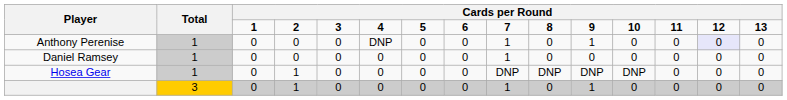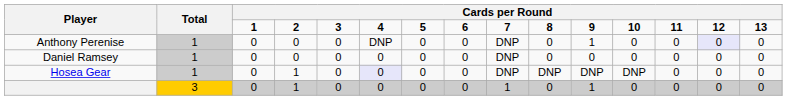 <table class="wikitable" style="text-align:center; line-height: 90%; font-size:90%;" width=80%>
 <tr>
 <th rowspan=2 width=18%>Player</th>
 <th rowspan=2 width=9%>Total</th>
 <th colspan=13>Cards per Round</th>
 </tr>
 <tr>
 <td width=5%><strong>1</strong></td>
 <td width=5%><strong>2</strong></td>
 <td width=5%><strong>3</strong></td>
 <td width=5%><strong>4</strong></td>
 <td width=5%><strong>5</strong></td>
 <td width=5%><strong>6</strong></td>
 <td width=5%><strong>7</strong></td>
 <td width=5%><strong>8</strong></td>
 <td width=5%><strong>9</strong></td>
 <td width=5%><strong>10</strong></td>
 <td width=5%><strong>11</strong></td>
 <td width=5%><strong>12</strong></td>
 <td width=5%><strong>13</strong></td>
 </tr>
 <tr>
 <td>Anthony Perenise</td>
 <td bgcolor=#cccccc>1</td>
 <td>0</td>
 <td>0</td>
 <td>0</td>
 <td>DNP</td>
 <td>0</td>
 <td>0</td>
-<td>1</td>
+<td>DNP</td>
 <td>0</td>
 <td>1</td>
 <td>0</td>
 <td>0</td>
 <td style="background: lavender;">0</td>
 <td>0</td>
 </tr>
 <tr>
 <td>Daniel Ramsey</td>
 <td bgcolor=#cccccc>1</td>
 <td>0</td>
 <td>0</td>
 <td>0</td>
 <td>0</td>
 <td>0</td>
 <td>0</td>
-<td>1</td>
+<td>DNP</td>
 <td>0</td>
 <td>0</td>
 <td>0</td>
 <td>0</td>
 <td>0</td>
 <td>0</td>
 </tr>
 <tr>
 <td><a href='#'>Hosea Gear</a></td>
 <td bgcolor=#cccccc>1</td>
 <td>0</td>
 <td>1</td>
 <td>0</td>
-<td>0</td>
+<td style="background: lavender;">0</td>
 <td>0</td>
 <td>0</td>
 <td>DNP</td>
 <td>DNP</td>
 <td>DNP</td>
 <td>DNP</td>
 <td>0</td>
 <td>0</td>
 <td>0</td>
 </tr>
 <tr>
 <th></th>
 <td bgcolor=#ffcc00>3</td>
 <td bgcolor=#cccccc>0</td>
 <td bgcolor=#cccccc>1</td>
 <td bgcolor=#cccccc>0</td>
 <td bgcolor=#cccccc>0</td>
 <td bgcolor=#cccccc>0</td>
 <td bgcolor=#cccccc>0</td>
 <td bgcolor=#cccccc>1</td>
 <td bgcolor=#cccccc>0</td>
 <td bgcolor=#cccccc>1</td>
 <td bgcolor=#cccccc>0</td>
 <td bgcolor=#cccccc>0</td>
 <td bgcolor=#cccccc>0</td>
 <td bgcolor=#cccccc>0</td>
 </tr>
 </table>
